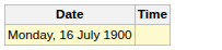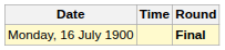 <table class="wikitable">
 <tr>
 <th>Date</th>
 <th>Time</th>
+<th>Round</th>
 </tr>
 <tr style=background:lemonchiffon>
 <td>Monday, 16 July 1900</td>
 <td></td>
+<td><strong>Final</strong></td>
 </tr>
 </table>
